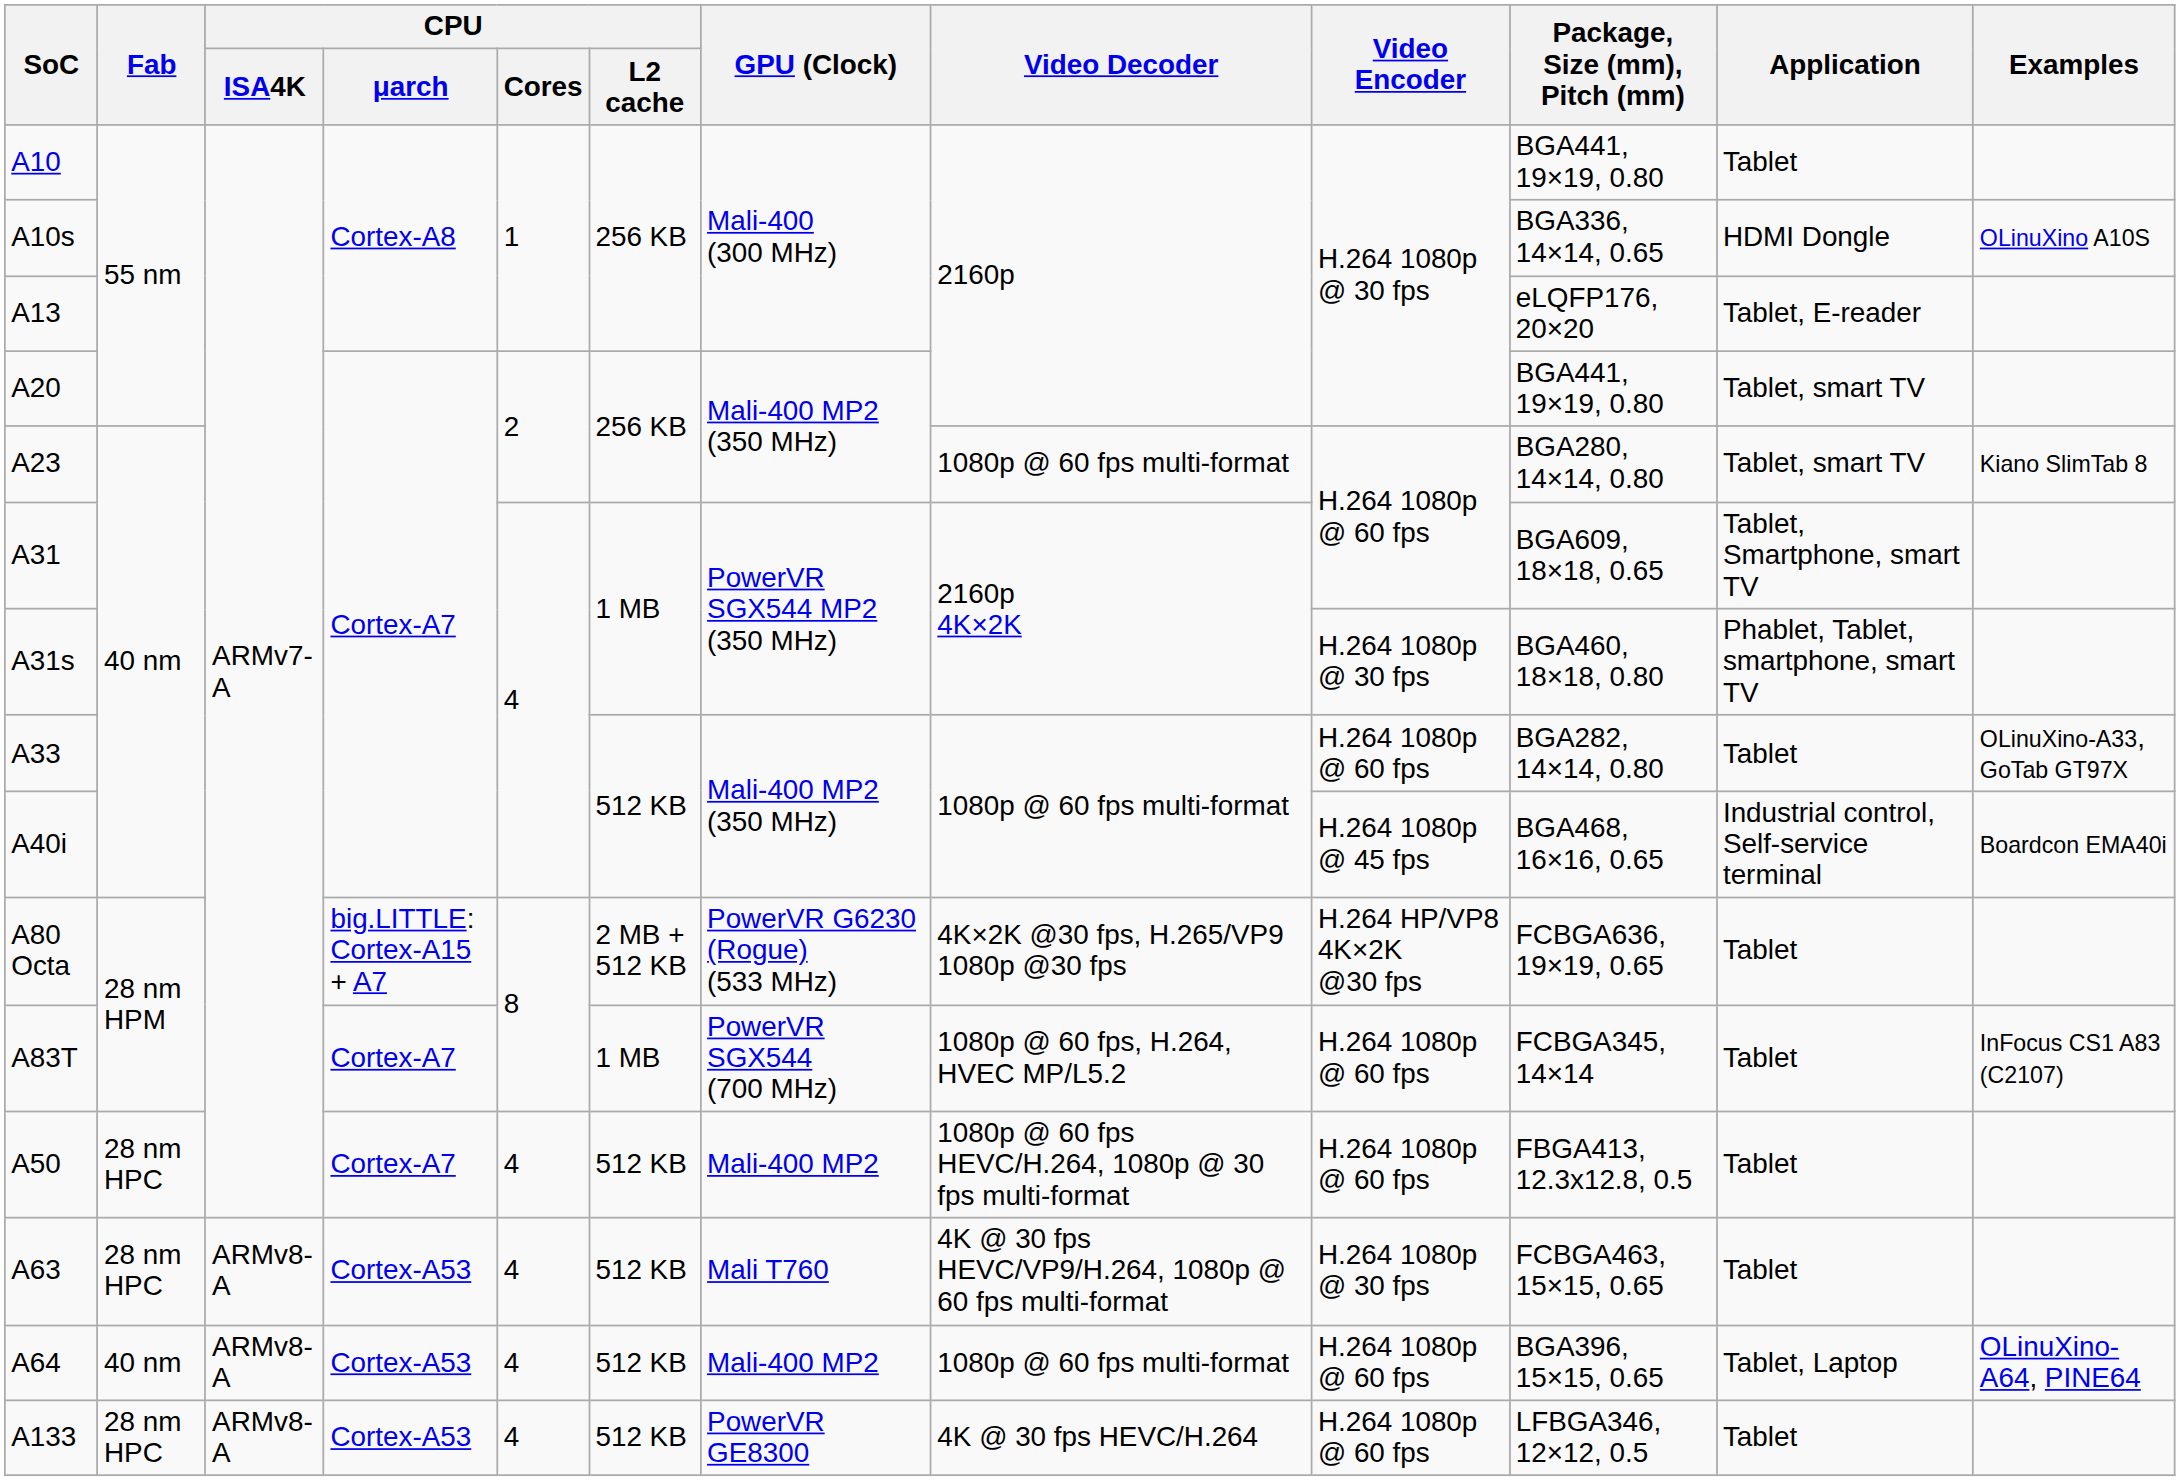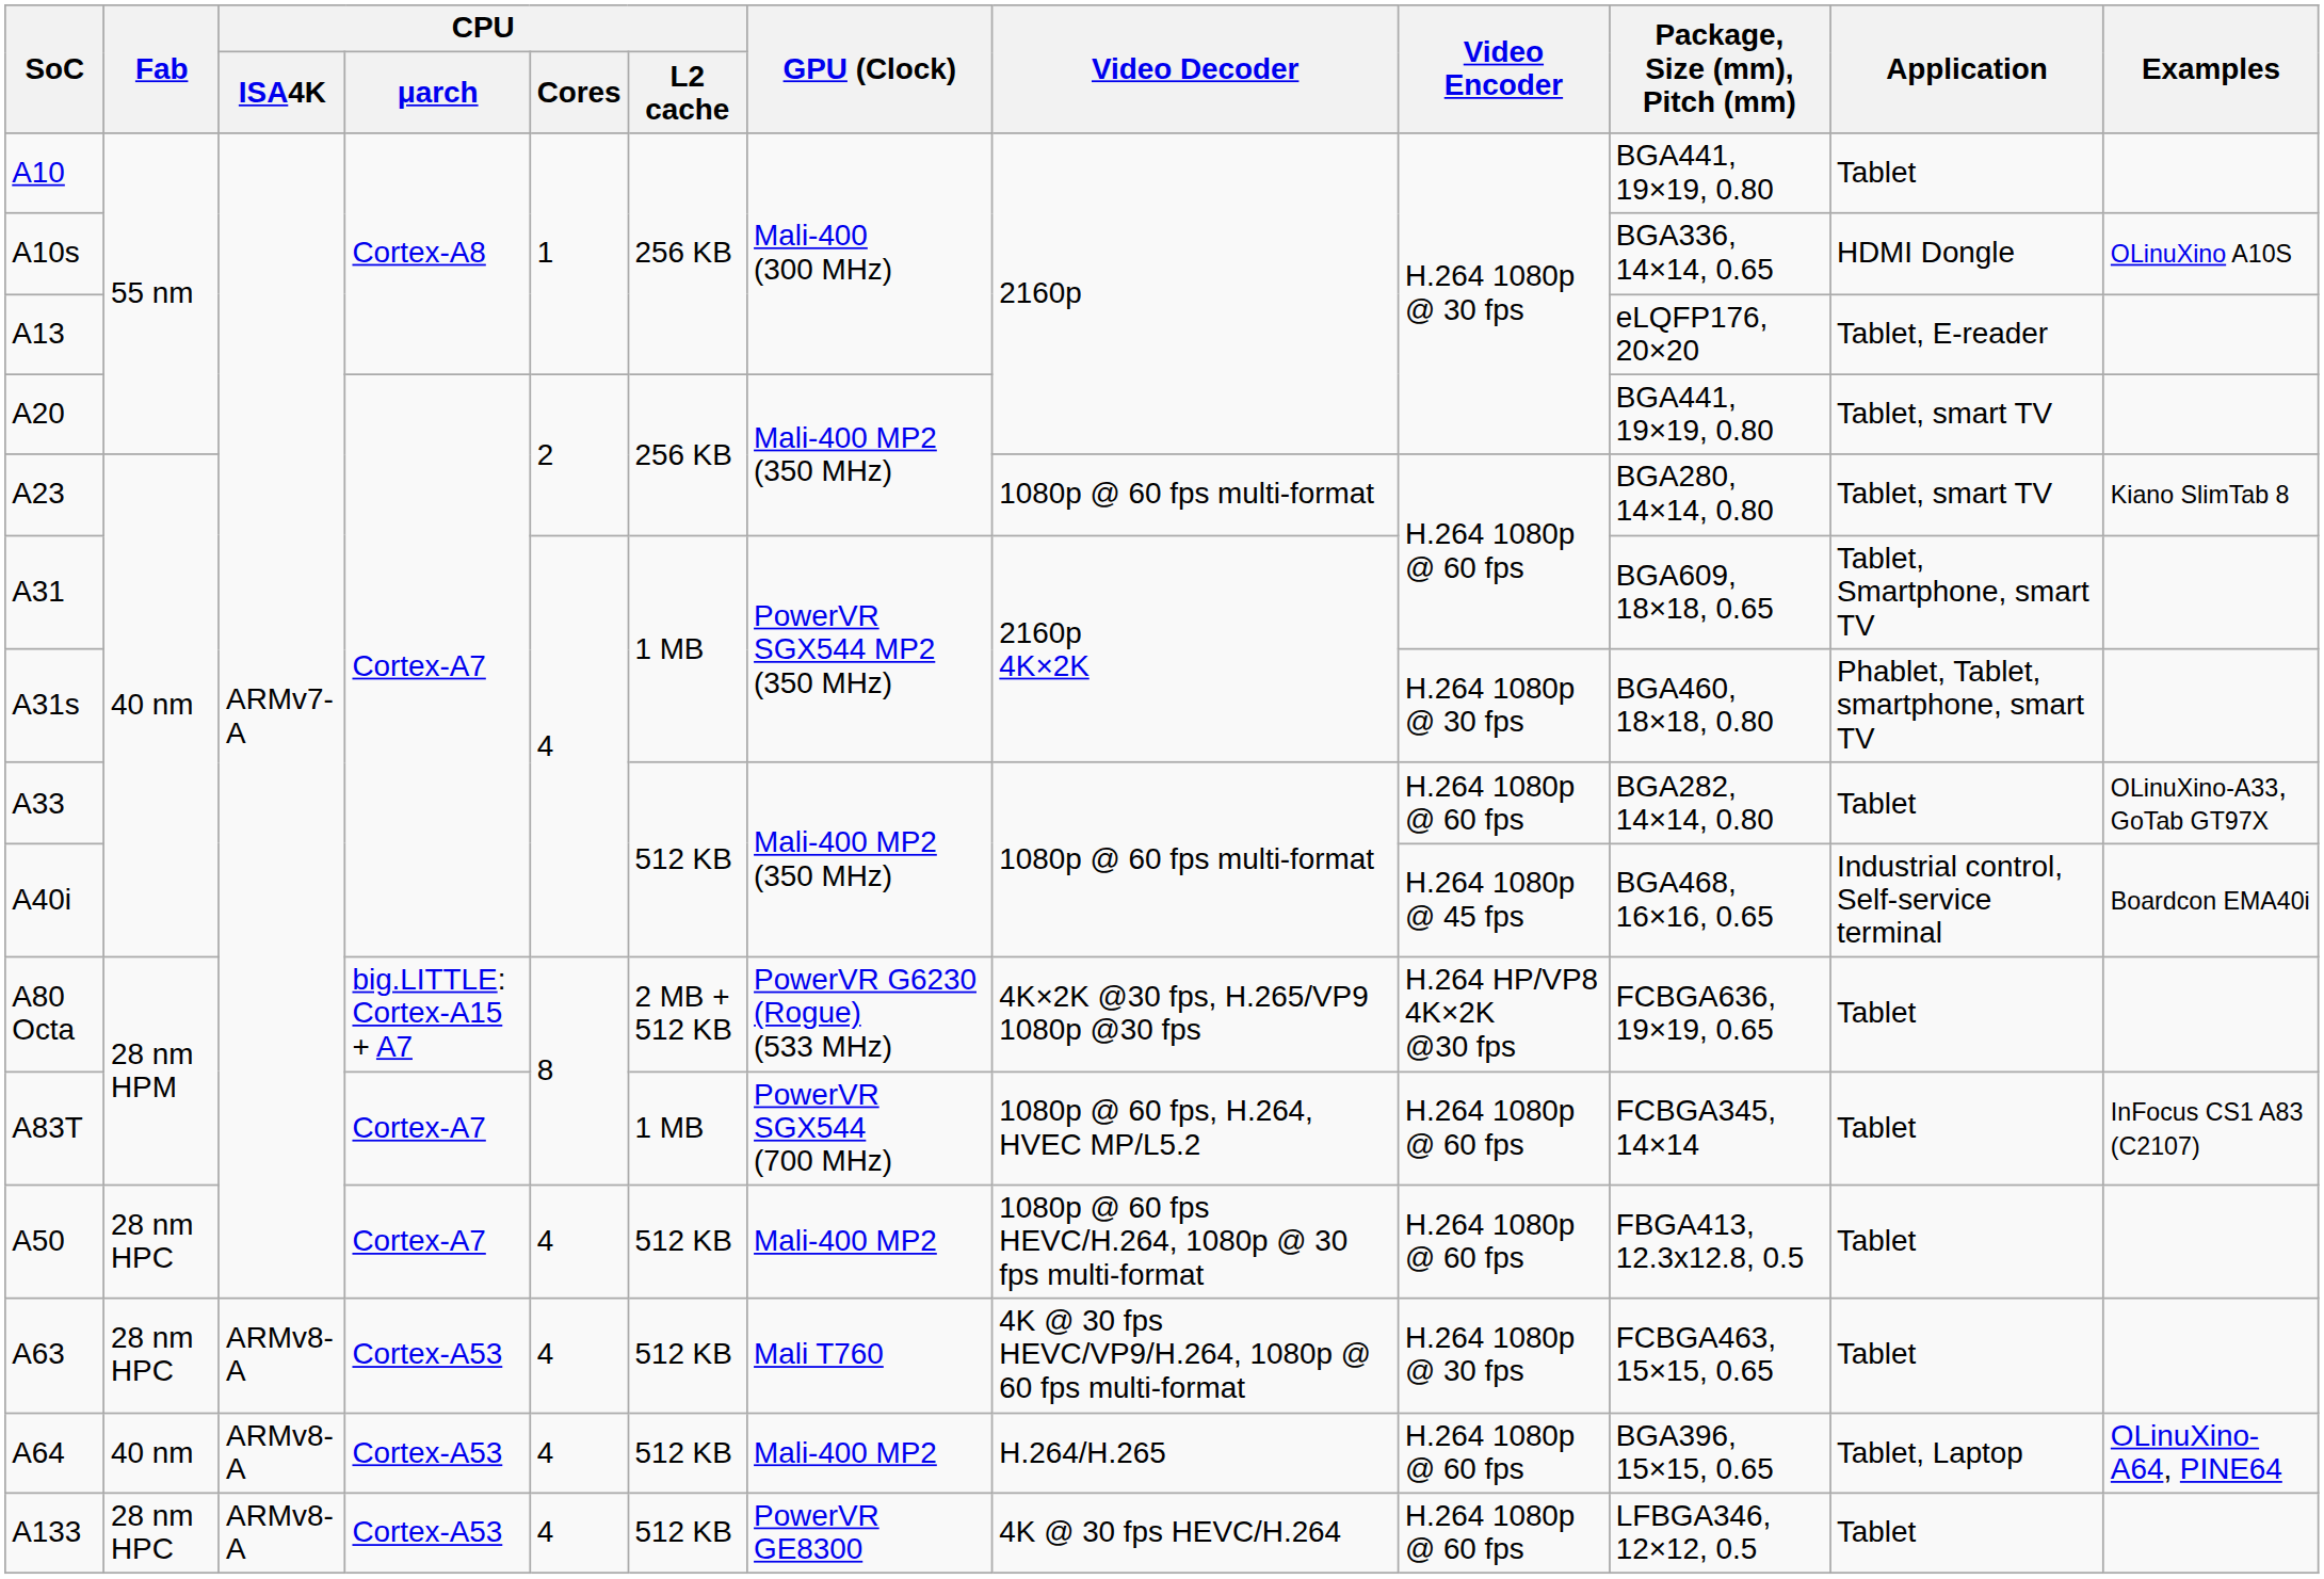 <table class="wikitable" style="text-align:left;">
 <tr>
 <th rowspan="2">SoC</th>
 <th rowspan="2"><a href='#'>Fab</a></th>
 <th colspan="4">CPU</th>
 <th rowspan="2"><a href='#'>GPU</a> (Clock)</th>
 <th rowspan="2"><a href='#'>Video Decoder</a></th>
 <th rowspan="2"><a href='#'>Video Encoder</a></th>
 <th rowspan="2">Package,<br>Size (mm), Pitch (mm)</th>
 <th rowspan="2">Application</th>
 <th rowspan="2">Examples</th>
 </tr>
 <tr>
 <th><a href='#'>ISA</a>4K</th>
 <th><a href='#'>μarch</a></th>
 <th>Cores</th>
 <th>L2 cache</th>
 </tr>
 <tr>
 <td><a href='#'>A10</a></td>
 <td rowspan="4">55 nm</td>
 <td rowspan="12">ARMv7-A</td>
 <td rowspan="3"><a href='#'>Cortex-A8</a></td>
 <td rowspan="3">1</td>
 <td rowspan="3">256 KB</td>
 <td rowspan="3"><a href='#'>Mali-400</a> (300 MHz)</td>
 <td rowspan="4">2160p</td>
 <td rowspan="4">H.264 1080p @ 30 fps</td>
 <td>BGA441, 19×19, 0.80</td>
 <td>Tablet</td>
 <td></td>
 </tr>
 <tr>
 <td>A10s</td>
 <td>BGA336, 14×14, 0.65</td>
 <td>HDMI Dongle</td>
 <td><small><a href='#'>OLinuXino</a> A10S</small></td>
 </tr>
 <tr>
 <td>A13</td>
 <td>eLQFP176, 20×20</td>
 <td>Tablet, E-reader</td>
 <td><br></td>
 </tr>
 <tr>
 <td>A20</td>
 <td rowspan="6"><a href='#'>Cortex-A7</a></td>
 <td rowspan="2">2</td>
 <td rowspan="2">256 KB</td>
 <td rowspan="2"><a href='#'>Mali-400 MP2</a> (350 MHz)</td>
 <td>BGA441, 19×19, 0.80</td>
 <td>Tablet, smart TV</td>
 <td><br></td>
 </tr>
 <tr>
 <td>A23</td>
 <td rowspan = 5>40 nm</td>
 <td>1080p @ 60 fps multi-format</td>
 <td rowspan="2">H.264 1080p @ 60 fps</td>
 <td>BGA280, 14×14, 0.80</td>
 <td>Tablet, smart TV</td>
 <td><small>Kiano SlimTab 8</small></td>
 </tr>
 <tr>
 <td>A31</td>
 <td rowspan="4">4</td>
 <td rowspan = 2>1 MB</td>
 <td rowspan="2"><a href='#'>PowerVR SGX544 MP2</a> (350 MHz)</td>
 <td rowspan="2">2160p<br><a href='#'>4K×2K</a></td>
 <td>BGA609, 18×18, 0.65</td>
 <td>Tablet, Smartphone, smart TV</td>
 <td><br></td>
 </tr>
 <tr>
 <td>A31s</td>
 <td>H.264 1080p @ 30 fps</td>
 <td>BGA460, 18×18, 0.80</td>
 <td>Phablet, Tablet, smartphone, smart TV</td>
 <td><br></td>
 </tr>
 <tr>
 <td>A33</td>
 <td rowspan="2">512 KB</td>
 <td rowspan="2"><a href='#'>Mali-400 MP2</a> (350 MHz)</td>
 <td rowspan="2">1080p @ 60 fps multi-format</td>
 <td>H.264 1080p @ 60 fps</td>
 <td>BGA282, 14×14, 0.80</td>
 <td>Tablet</td>
 <td><small>OLinuXino-A33</small>, <small>GoTab GT97X</small></td>
 </tr>
 <tr>
 <td>A40i</td>
 <td>H.264 1080p @ 45 fps</td>
 <td>BGA468, 16×16, 0.65</td>
 <td>Industrial control, Self-service terminal</td>
 <td><small>Boardcon EMA40i</small></td>
 </tr>
 <tr>
 <td>A80 Octa</td>
 <td rowspan="2">28 nm<br>HPM</td>
 <td><a href='#'>big.LITTLE</a>:<br><a href='#'>Cortex-A15</a> + <a href='#'>A7</a></td>
 <td rowspan="2">8</td>
 <td>2 MB +<br>512 KB</td>
 <td><a href='#'>PowerVR G6230 (Rogue)</a> (533 MHz)</td>
 <td>4K×2K @30 fps, H.265/VP9 1080p @30 fps</td>
 <td>H.264 HP/VP8 4K×2K @30 fps</td>
 <td>FCBGA636, 19×19, 0.65</td>
 <td>Tablet</td>
 <td><br></td>
 </tr>
 <tr>
 <td>A83T</td>
 <td><a href='#'>Cortex-A7</a></td>
 <td>1 MB</td>
 <td><a href='#'>PowerVR SGX544</a> (700 MHz)</td>
 <td>1080p @ 60 fps, H.264, HVEC MP/L5.2</td>
 <td rowspan="1">H.264 1080p @ 60 fps</td>
 <td>FCBGA345, 14×14</td>
 <td>Tablet</td>
 <td><small>InFocus CS1 A83 (C2107)</small></td>
 </tr>
 <tr>
 <td>A50</td>
 <td>28 nm HPC</td>
 <td><a href='#'>Cortex-A7</a></td>
 <td>4</td>
 <td>512 KB</td>
 <td><a href='#'>Mali-400 MP2</a></td>
 <td>1080p @ 60 fps HEVC/H.264, 1080p @ 30 fps multi-format</td>
 <td>H.264 1080p @ 60 fps</td>
 <td>FBGA413, 12.3x12.8, 0.5</td>
 <td>Tablet</td>
 <td></td>
 </tr>
 <tr>
 <td>A63</td>
 <td>28 nm HPC</td>
 <td>ARMv8-A</td>
 <td><a href='#'>Cortex-A53</a></td>
 <td>4</td>
 <td>512 KB</td>
 <td><a href='#'>Mali T760</a></td>
 <td>4K @ 30 fps HEVC/VP9/H.264, 1080p @ 60 fps multi-format</td>
 <td>H.264 1080p @ 30 fps</td>
 <td>FCBGA463, 15×15, 0.65</td>
 <td>Tablet</td>
 <td></td>
 </tr>
 <tr>
 <td>A64</td>
 <td>40 nm</td>
 <td>ARMv8-A</td>
 <td><a href='#'>Cortex-A53</a></td>
 <td>4</td>
 <td>512 KB</td>
 <td><a href='#'>Mali-400 MP2</a></td>
-<td>1080p @ 60 fps multi-format</td>
+<td>H.264/H.265</td>
 <td>H.264 1080p @ 60 fps</td>
 <td>BGA396, 15×15, 0.65</td>
 <td>Tablet, Laptop</td>
 <td><a href='#'>OLinuXino-A64</a>, <a href='#'>PINE64</a></td>
 </tr>
 <tr>
 <td>A133</td>
 <td>28 nm HPC</td>
 <td>ARMv8-A</td>
 <td><a href='#'>Cortex-A53</a></td>
 <td>4</td>
 <td>512 KB</td>
 <td><a href='#'>PowerVR GE8300</a></td>
 <td>4K @ 30 fps HEVC/H.264</td>
 <td>H.264 1080p @ 60 fps</td>
 <td>LFBGA346, 12×12, 0.5</td>
 <td>Tablet</td>
 <td></td>
 </tr>
 </table>
